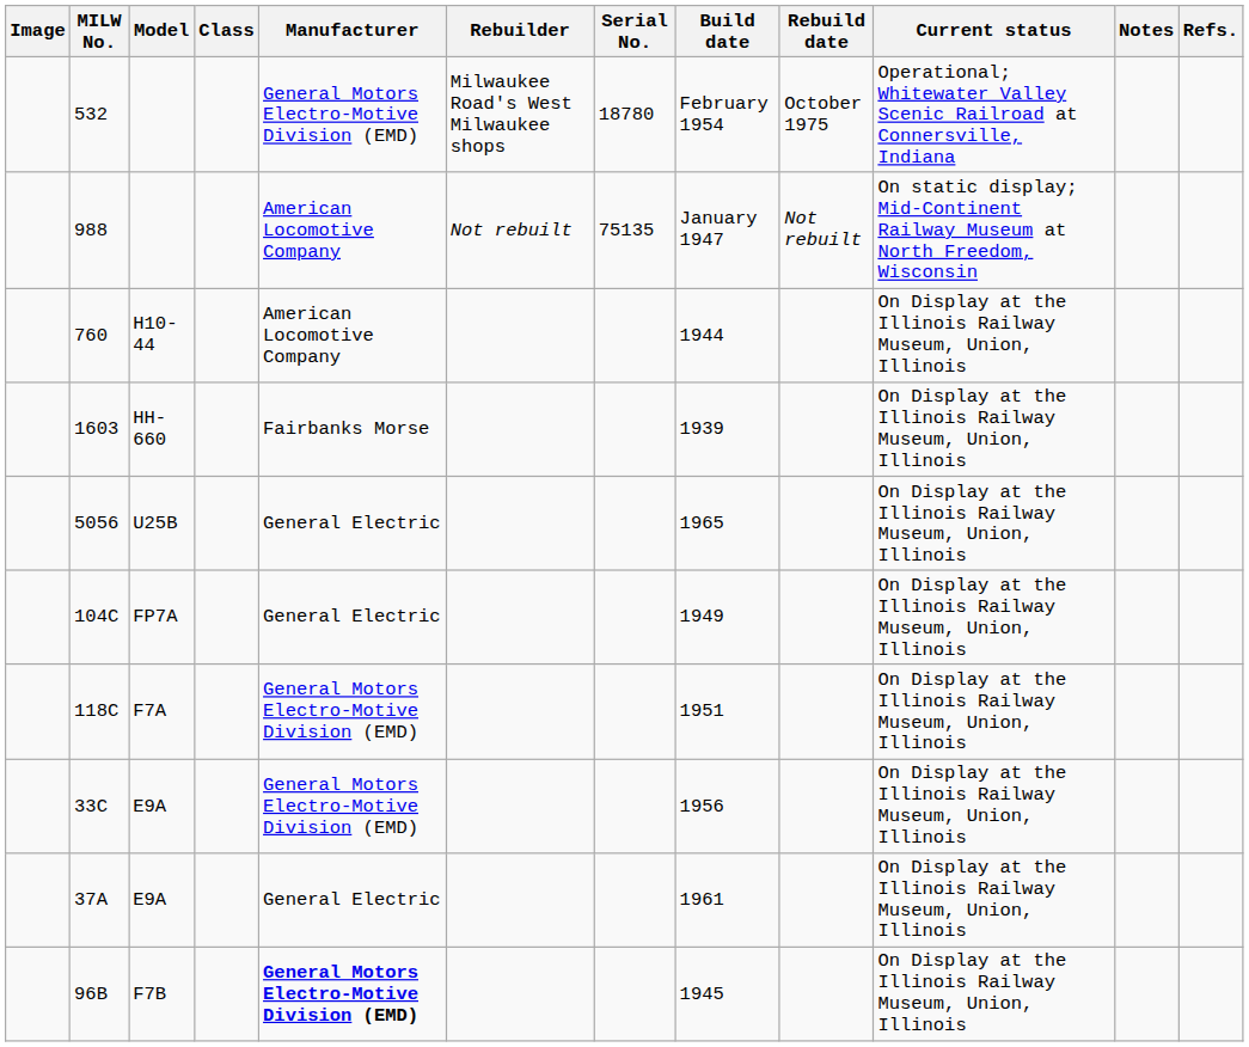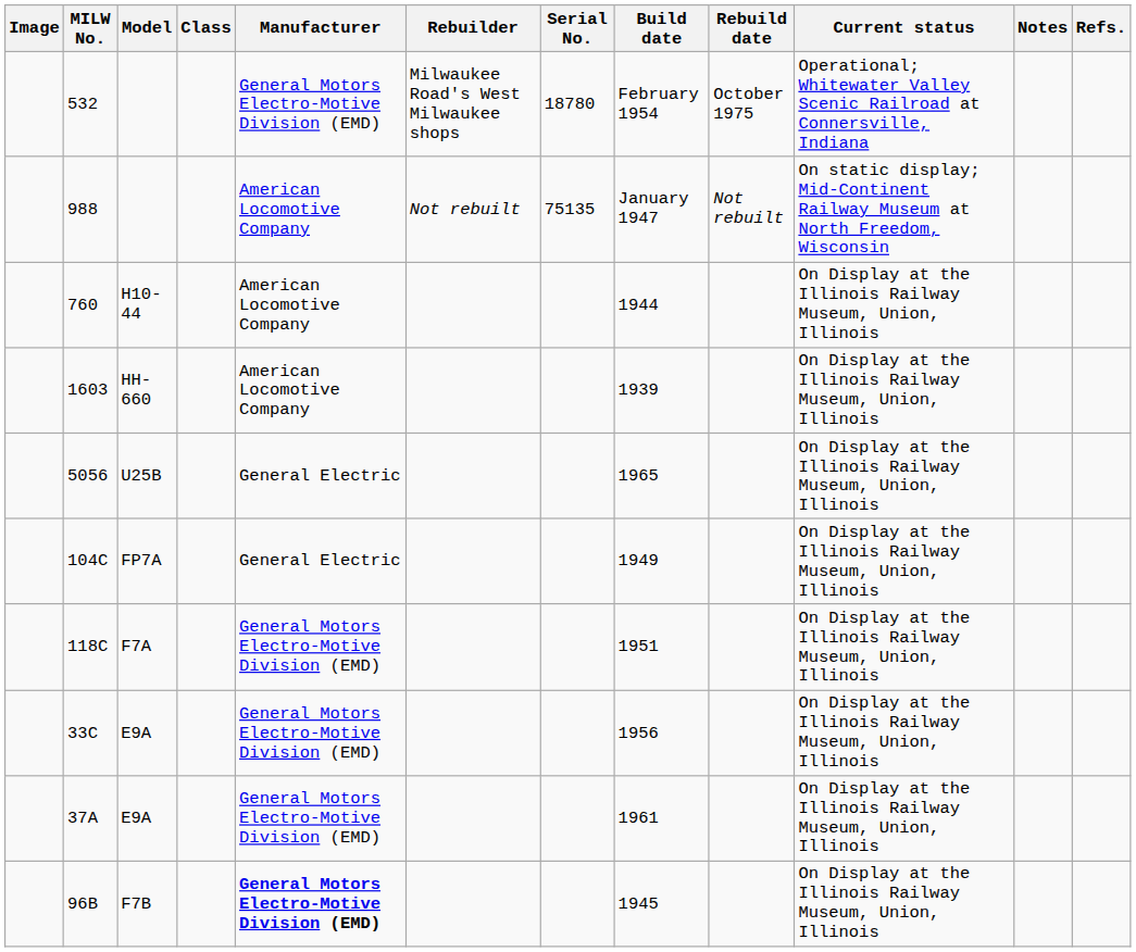 <table class="wikitable sortable">
 <tr>
 <th>Image</th>
 <th>MILW No.</th>
 <th>Model</th>
 <th>Class</th>
 <th>Manufacturer</th>
 <th>Rebuilder</th>
 <th>Serial No.</th>
 <th>Build date</th>
 <th>Rebuild date</th>
 <th>Current status</th>
 <th>Notes</th>
 <th>Refs.</th>
 </tr>
 <tr>
 <td></td>
 <td>532</td>
 <td></td>
 <td></td>
 <td><a href='#'>General Motors Electro-Motive Division</a> (EMD)</td>
 <td>Milwaukee Road's West Milwaukee shops</td>
 <td>18780</td>
 <td>February 1954</td>
 <td>October 1975</td>
 <td>Operational; <a href='#'>Whitewater Valley Scenic Railroad</a> at <a href='#'>Connersville, Indiana</a></td>
 <td></td>
 <td></td>
 </tr>
 <tr>
 <td></td>
 <td>988</td>
 <td></td>
 <td></td>
 <td><a href='#'>American Locomotive Company</a></td>
 <td><em>Not rebuilt</em></td>
 <td>75135</td>
 <td>January 1947</td>
 <td><em>Not rebuilt</em></td>
 <td>On static display; <a href='#'>Mid-Continent Railway Museum</a> at <a href='#'>North Freedom, Wisconsin</a></td>
 <td></td>
 <td></td>
 </tr>
 <tr>
 <td></td>
 <td>760</td>
 <td>H10-44</td>
 <td></td>
 <td>American Locomotive Company</td>
 <td></td>
 <td></td>
 <td>1944</td>
 <td></td>
 <td>On Display at the Illinois Railway Museum, Union, Illinois</td>
 <td></td>
 <td></td>
 </tr>
 <tr>
 <td></td>
 <td>1603</td>
 <td>HH-660</td>
 <td></td>
-<td>Fairbanks Morse</td>
+<td>American Locomotive Company</td>
 <td></td>
 <td></td>
 <td>1939</td>
 <td></td>
 <td>On Display at the Illinois Railway Museum, Union, Illinois</td>
 <td></td>
 <td></td>
 </tr>
 <tr>
 <td></td>
 <td>5056</td>
 <td>U25B</td>
 <td></td>
 <td>General Electric</td>
 <td></td>
 <td></td>
 <td>1965</td>
 <td></td>
 <td>On Display at the Illinois Railway Museum, Union, Illinois</td>
 <td></td>
 <td></td>
 </tr>
 <tr>
 <td></td>
 <td>104C</td>
 <td>FP7A</td>
 <td></td>
 <td>General Electric</td>
 <td></td>
 <td></td>
 <td>1949</td>
 <td></td>
 <td>On Display at the Illinois Railway Museum, Union, Illinois</td>
 <td></td>
 <td></td>
 </tr>
 <tr>
 <td></td>
 <td>118C</td>
 <td>F7A</td>
 <td></td>
 <td><a href='#'>General Motors Electro-Motive Division</a> (EMD)</td>
 <td></td>
 <td></td>
 <td>1951</td>
 <td></td>
 <td>On Display at the Illinois Railway Museum, Union, Illinois</td>
 <td></td>
 <td></td>
 </tr>
 <tr>
 <td></td>
 <td>33C</td>
 <td>E9A</td>
 <td></td>
 <td><a href='#'>General Motors Electro-Motive Division</a> (EMD)</td>
 <td></td>
 <td></td>
 <td>1956</td>
 <td></td>
 <td>On Display at the Illinois Railway Museum, Union, Illinois</td>
 <td></td>
 <td></td>
 </tr>
 <tr>
 <td></td>
 <td>37A</td>
 <td>E9A</td>
 <td></td>
-<td>General Electric</td>
+<td><a href='#'>General Motors Electro-Motive Division</a> (EMD)</td>
 <td></td>
 <td></td>
 <td>1961</td>
 <td></td>
 <td>On Display at the Illinois Railway Museum, Union, Illinois</td>
 <td></td>
 <td></td>
 </tr>
 <tr>
 <td></td>
 <td>96B</td>
 <td>F7B</td>
 <td></td>
 <td><strong><a href='#'>General Motors Electro-Motive Division</a> (EMD)</strong></td>
 <td></td>
 <td></td>
 <td>1945</td>
 <td></td>
 <td>On Display at the Illinois Railway Museum, Union, Illinois</td>
 <td></td>
 <td></td>
 </tr>
 </table>
